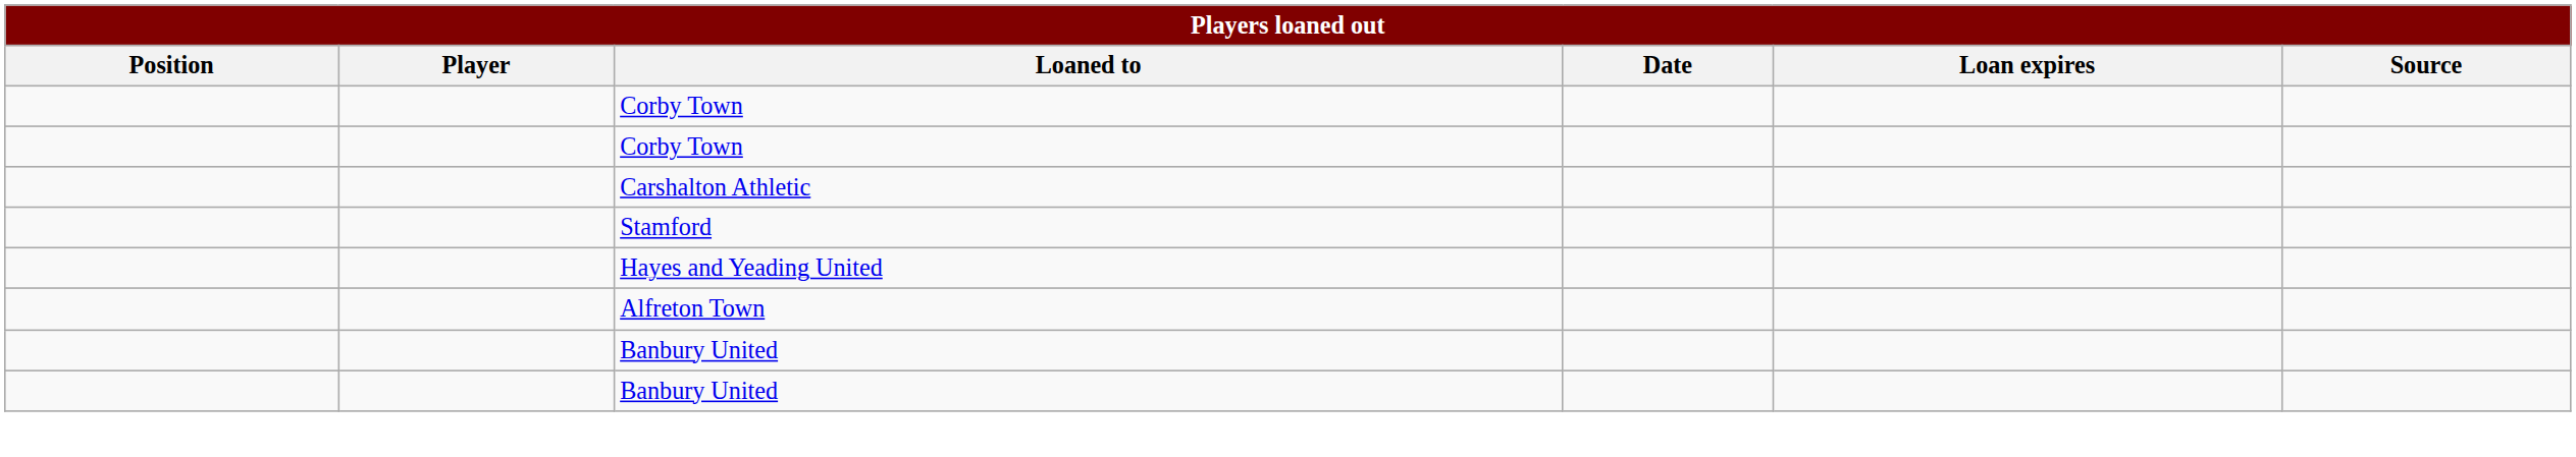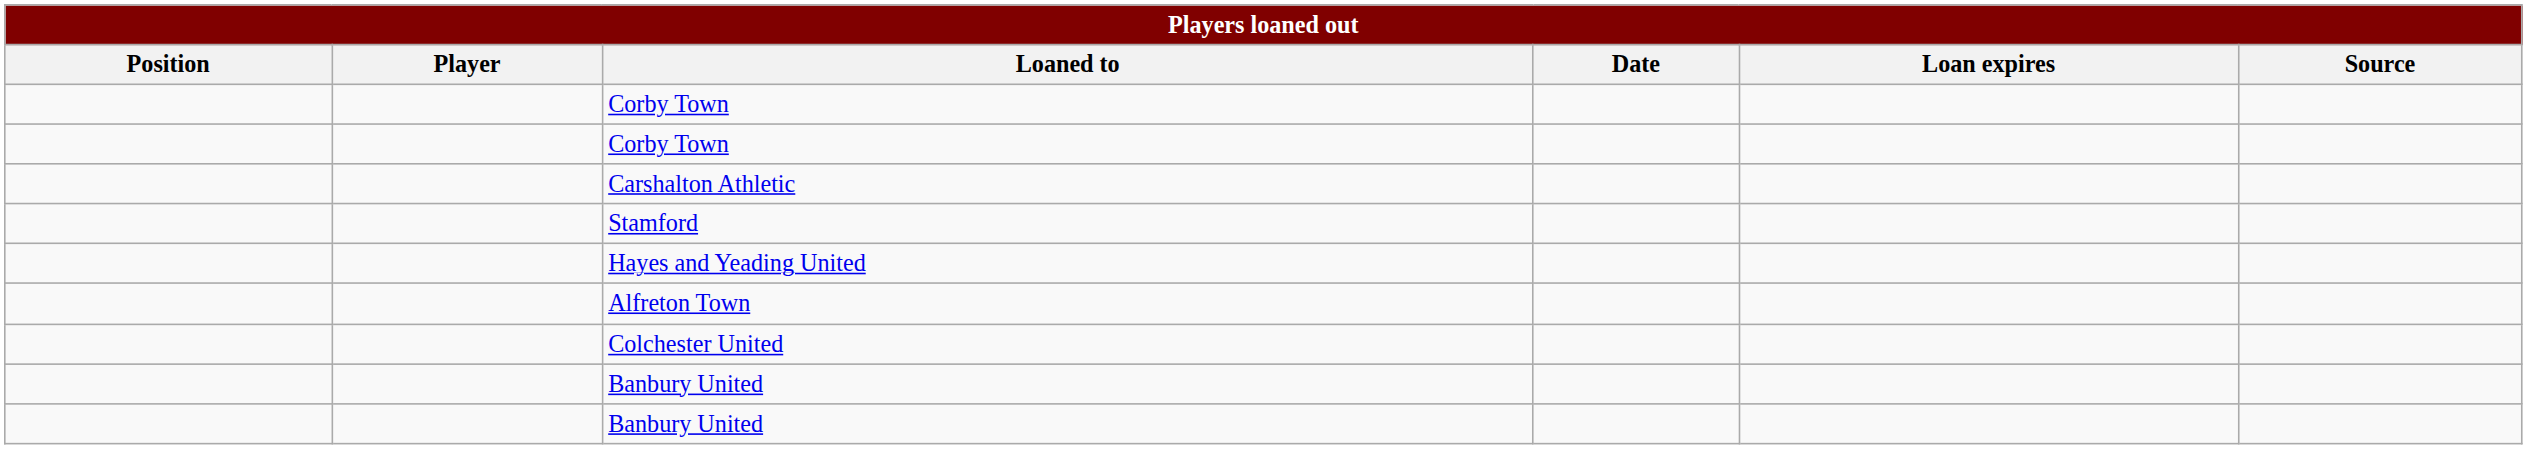 <table class="wikitable sortable" style="width:100%; text-align:center; font-size:95%; text-align:left;">
 <tr>
 <th style="background: maroon; color:white" colspan="6">Players loaned out</th>
 </tr>
 <tr>
 <th>Position</th>
 <th>Player</th>
 <th>Loaned to</th>
 <th>Date</th>
 <th>Loan expires</th>
 <th>Source</th>
 </tr>
 <tr>
 <td></td>
 <td></td>
 <td><a href='#'>Corby Town</a></td>
 <td></td>
 <td></td>
 <td></td>
 </tr>
 <tr>
 <td></td>
 <td></td>
 <td><a href='#'>Corby Town</a></td>
 <td></td>
 <td></td>
 <td></td>
 </tr>
 <tr>
 <td></td>
 <td></td>
 <td><a href='#'>Carshalton Athletic</a></td>
 <td></td>
 <td></td>
 <td></td>
 </tr>
 <tr>
 <td></td>
 <td></td>
 <td><a href='#'>Stamford</a></td>
 <td></td>
 <td></td>
 <td></td>
 </tr>
 <tr>
 <td></td>
 <td></td>
 <td><a href='#'>Hayes and Yeading United</a></td>
 <td></td>
 <td></td>
 <td></td>
 </tr>
 <tr>
 <td></td>
 <td></td>
 <td><a href='#'>Alfreton Town</a></td>
 <td></td>
 <td></td>
 <td></td>
 </tr>
 <tr>
 <td></td>
 <td></td>
+<td><a href='#'>Colchester United</a></td>
+<td></td>
+<td></td>
+<td></td>
+</tr>
+<tr>
+<td></td>
+<td></td>
 <td><a href='#'>Banbury United</a></td>
 <td></td>
 <td></td>
 <td></td>
 </tr>
 <tr>
 <td></td>
 <td></td>
 <td><a href='#'>Banbury United</a></td>
 <td></td>
 <td></td>
 <td></td>
 </tr>
 </table>
